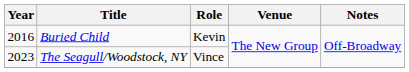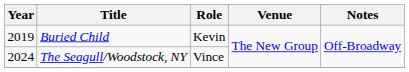 <table class="wikitable sortable">
 <tr>
 <th>Year</th>
 <th>Title</th>
 <th>Role</th>
 <th>Venue</th>
 <th>Notes</th>
 </tr>
 <tr>
-<td>2016</td>
+<td>2019</td>
 <td><em><a href='#'>Buried Child</a></em></td>
 <td>Kevin</td>
 <td rowspan=2><a href='#'>The New Group</a></td>
 <td rowspan=2><a href='#'>Off-Broadway</a></td>
 </tr>
 <tr>
-<td>2023</td>
+<td>2024</td>
 <td><em><a href='#'>The Seagull</a>/Woodstock, NY</em></td>
 <td>Vince</td>
 </tr>
 <tr>
 </tr>
 </table>
